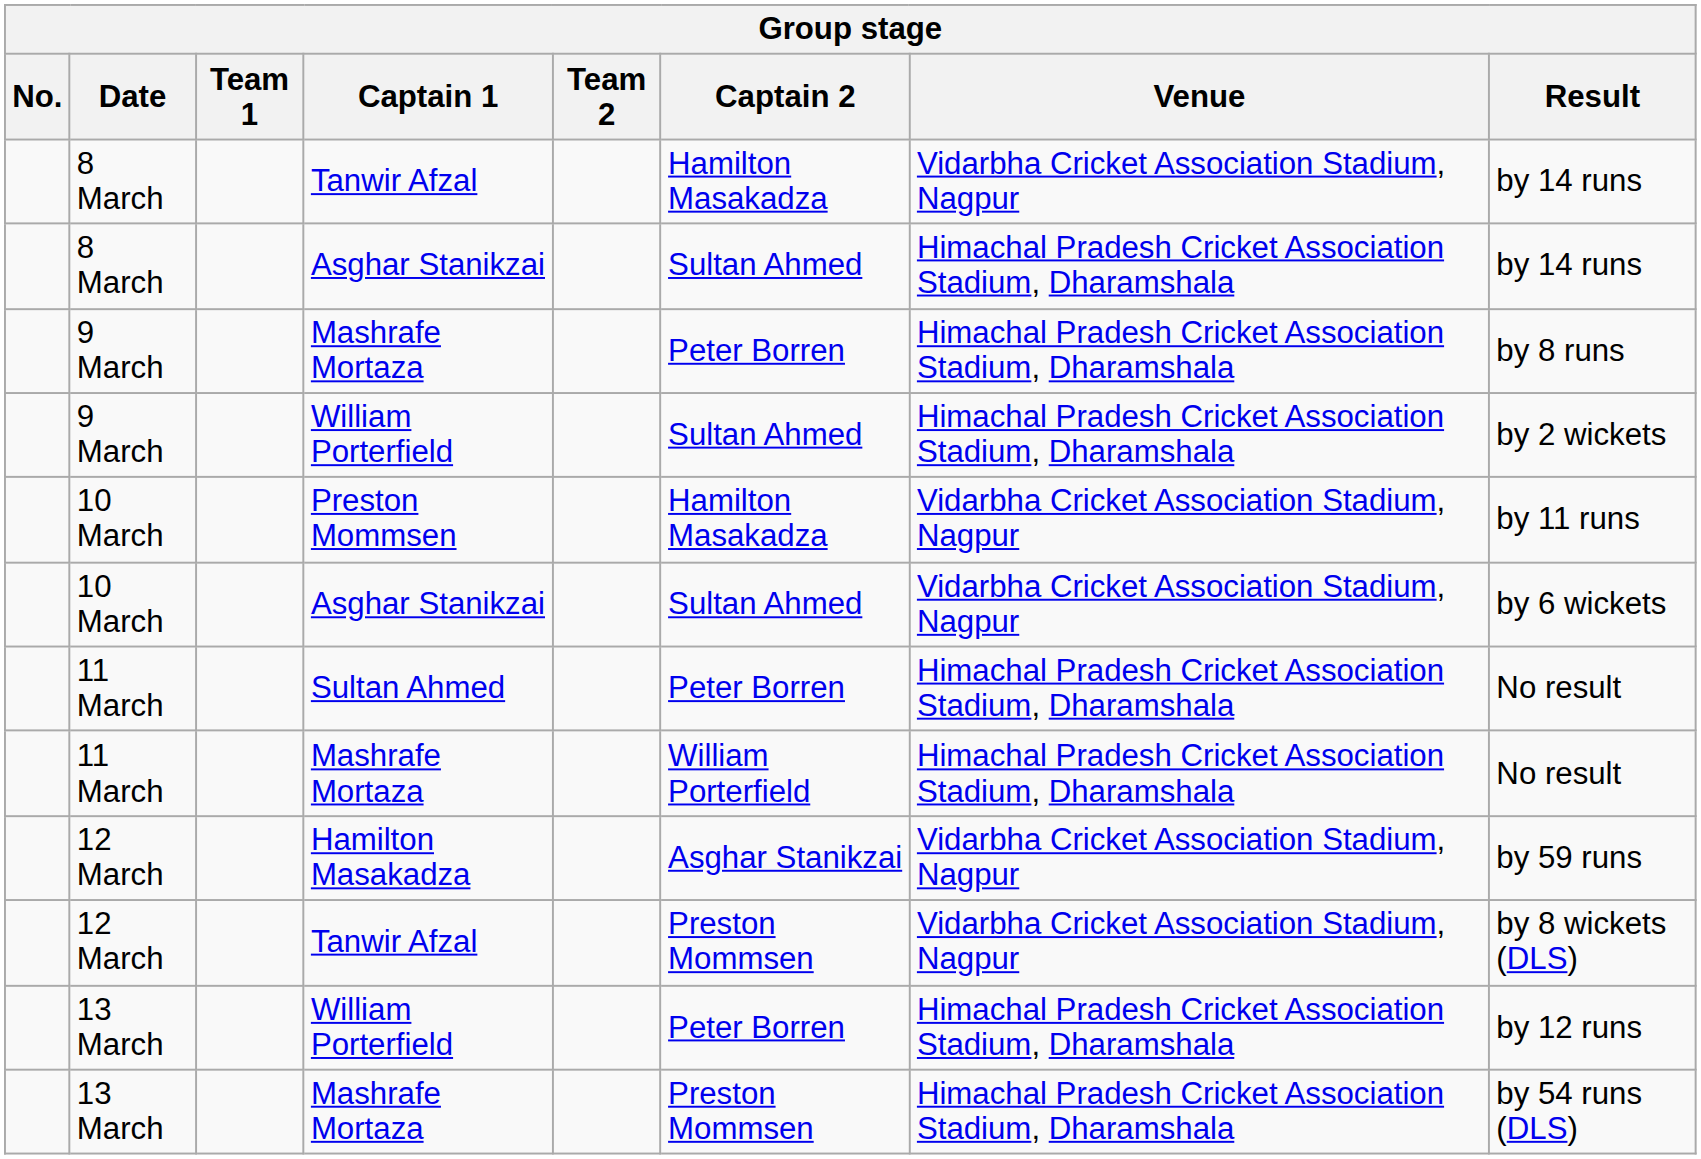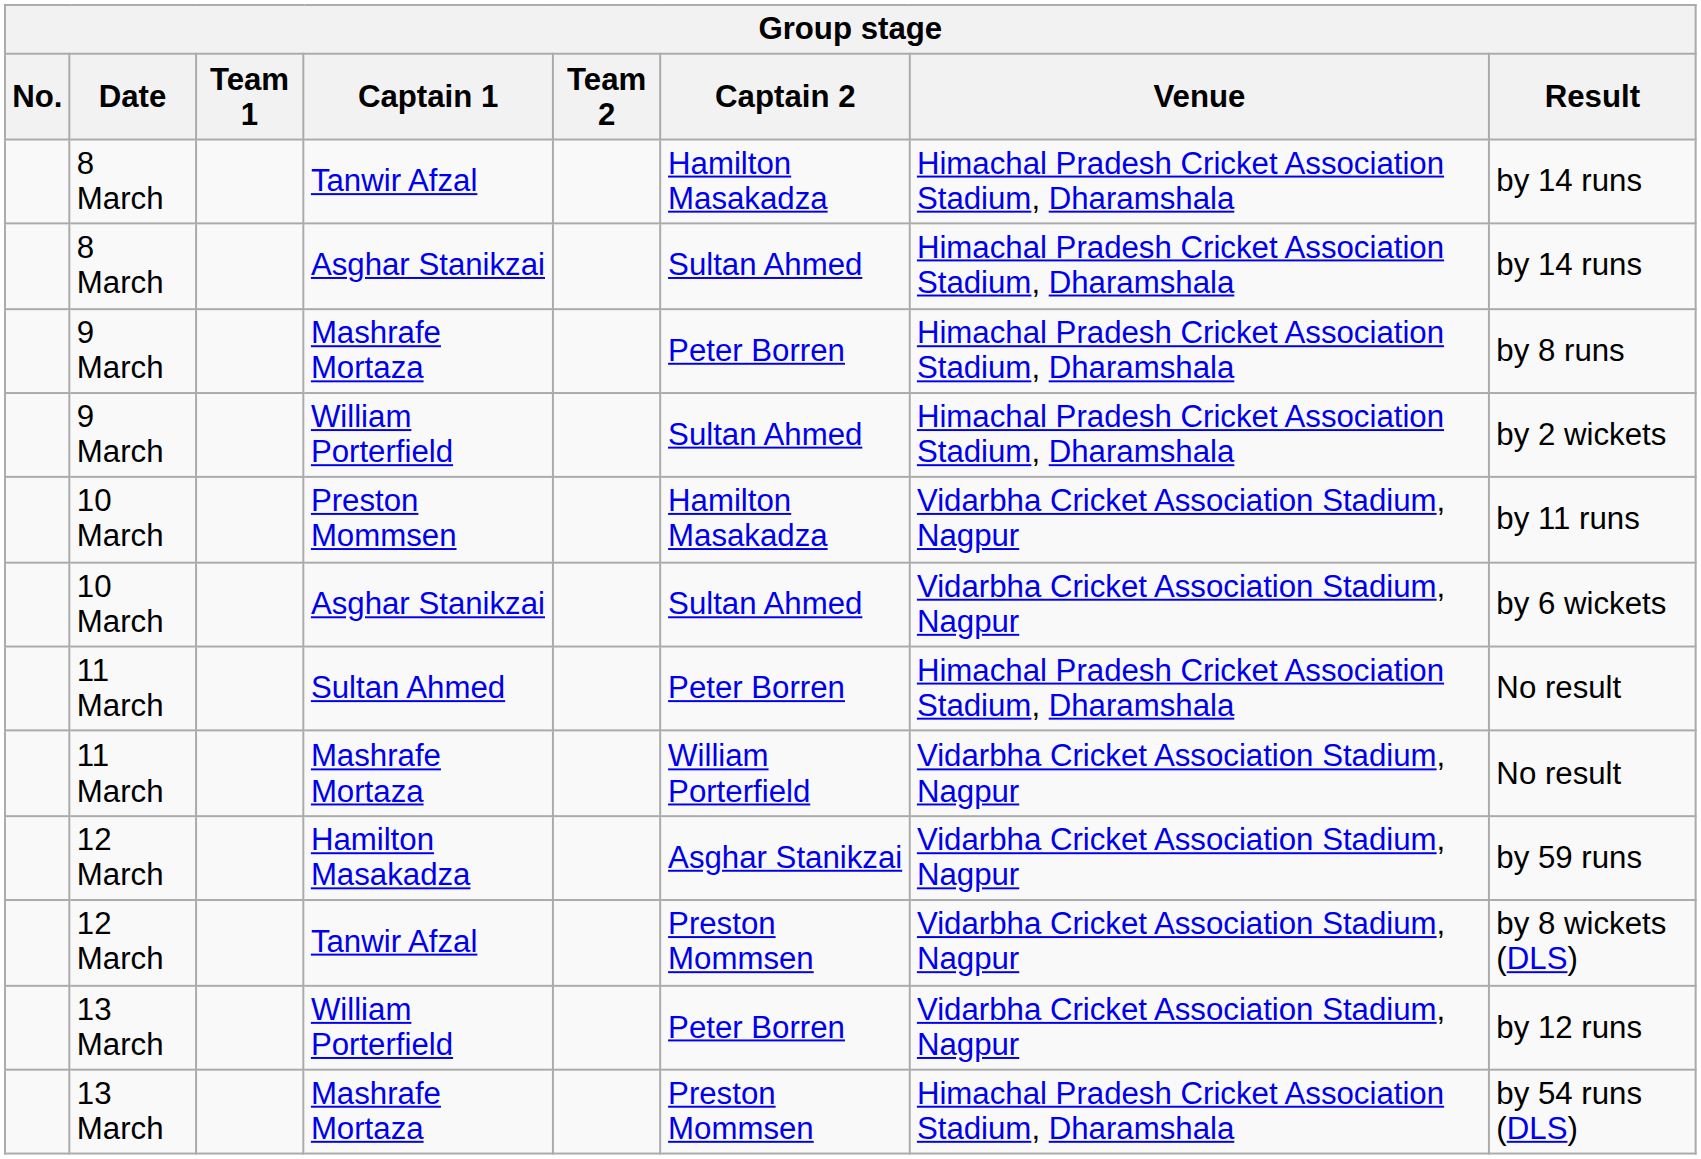 <table class="wikitable">
 <tr>
 <th colspan="9">Group stage</th>
 </tr>
 <tr>
 <th>No.</th>
 <th>Date</th>
 <th>Team 1</th>
 <th>Captain 1</th>
 <th>Team 2</th>
 <th>Captain 2</th>
 <th>Venue</th>
 <th>Result</th>
 </tr>
 <tr>
 <td></td>
 <td>8 March</td>
 <td></td>
 <td><a href='#'>Tanwir Afzal</a></td>
 <td></td>
 <td><a href='#'>Hamilton Masakadza</a></td>
-<td><a href='#'>Vidarbha Cricket Association Stadium</a>, <a href='#'>Nagpur</a></td>
+<td><a href='#'>Himachal Pradesh Cricket Association Stadium</a>, <a href='#'>Dharamshala</a></td>
 <td> by 14 runs</td>
 </tr>
 <tr>
 <td></td>
 <td>8 March</td>
 <td></td>
 <td><a href='#'>Asghar Stanikzai</a></td>
 <td></td>
 <td><a href='#'>Sultan Ahmed</a></td>
 <td><a href='#'>Himachal Pradesh Cricket Association Stadium</a>, <a href='#'>Dharamshala</a></td>
 <td> by 14 runs</td>
 </tr>
 <tr>
 <td></td>
 <td>9 March</td>
 <td></td>
 <td><a href='#'>Mashrafe Mortaza</a></td>
 <td></td>
 <td><a href='#'>Peter Borren</a></td>
 <td><a href='#'>Himachal Pradesh Cricket Association Stadium</a>, <a href='#'>Dharamshala</a></td>
 <td> by 8 runs</td>
 </tr>
 <tr>
 <td></td>
 <td>9 March</td>
 <td></td>
 <td><a href='#'>William Porterfield</a></td>
 <td></td>
 <td><a href='#'>Sultan Ahmed</a></td>
 <td><a href='#'>Himachal Pradesh Cricket Association Stadium</a>, <a href='#'>Dharamshala</a></td>
 <td> by 2 wickets</td>
 </tr>
 <tr>
 <td></td>
 <td>10 March</td>
 <td></td>
 <td><a href='#'>Preston Mommsen</a></td>
 <td></td>
 <td><a href='#'>Hamilton Masakadza</a></td>
 <td><a href='#'>Vidarbha Cricket Association Stadium</a>, <a href='#'>Nagpur</a></td>
 <td> by 11 runs</td>
 </tr>
 <tr>
 <td></td>
 <td>10 March</td>
 <td></td>
 <td><a href='#'>Asghar Stanikzai</a></td>
 <td></td>
 <td><a href='#'>Sultan Ahmed</a></td>
 <td><a href='#'>Vidarbha Cricket Association Stadium</a>, <a href='#'>Nagpur</a></td>
 <td> by 6 wickets</td>
 </tr>
 <tr>
 <td></td>
 <td>11 March</td>
 <td></td>
 <td><a href='#'>Sultan Ahmed</a></td>
 <td></td>
 <td><a href='#'>Peter Borren</a></td>
 <td><a href='#'>Himachal Pradesh Cricket Association Stadium</a>, <a href='#'>Dharamshala</a></td>
 <td>No result</td>
 </tr>
 <tr>
 <td></td>
 <td>11 March</td>
 <td></td>
 <td><a href='#'>Mashrafe Mortaza</a></td>
 <td></td>
 <td><a href='#'>William Porterfield</a></td>
-<td><a href='#'>Himachal Pradesh Cricket Association Stadium</a>, <a href='#'>Dharamshala</a></td>
+<td><a href='#'>Vidarbha Cricket Association Stadium</a>, <a href='#'>Nagpur</a></td>
 <td>No result</td>
 </tr>
 <tr>
 <td></td>
 <td>12 March</td>
 <td></td>
 <td><a href='#'>Hamilton Masakadza</a></td>
 <td></td>
 <td><a href='#'>Asghar Stanikzai</a></td>
 <td><a href='#'>Vidarbha Cricket Association Stadium</a>, <a href='#'>Nagpur</a></td>
 <td> by 59 runs</td>
 </tr>
 <tr>
 <td></td>
 <td>12 March</td>
 <td></td>
 <td><a href='#'>Tanwir Afzal</a></td>
 <td></td>
 <td><a href='#'>Preston Mommsen</a></td>
 <td><a href='#'>Vidarbha Cricket Association Stadium</a>, <a href='#'>Nagpur</a></td>
 <td> by 8 wickets (<a href='#'>DLS</a>)</td>
 </tr>
 <tr>
 <td></td>
 <td>13 March</td>
 <td></td>
 <td><a href='#'>William Porterfield</a></td>
 <td></td>
 <td><a href='#'>Peter Borren</a></td>
-<td><a href='#'>Himachal Pradesh Cricket Association Stadium</a>, <a href='#'>Dharamshala</a></td>
+<td><a href='#'>Vidarbha Cricket Association Stadium</a>, <a href='#'>Nagpur</a></td>
 <td> by 12 runs</td>
 </tr>
 <tr>
 <td></td>
 <td>13 March</td>
 <td></td>
 <td><a href='#'>Mashrafe Mortaza</a></td>
 <td></td>
 <td><a href='#'>Preston Mommsen</a></td>
 <td><a href='#'>Himachal Pradesh Cricket Association Stadium</a>, <a href='#'>Dharamshala</a></td>
 <td> by 54 runs (<a href='#'>DLS</a>)</td>
 </tr>
 </table>
